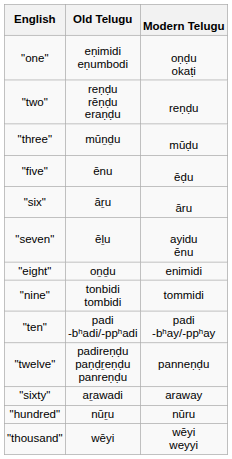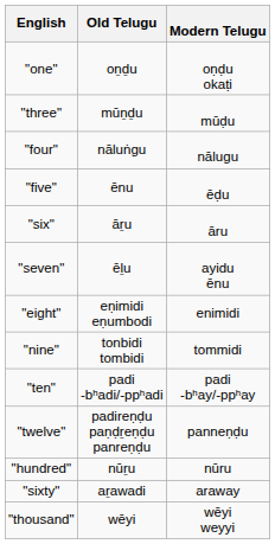 <table class="wikitable" style=text-align:center>
 <tr>
 <th>English</th>
 <th>Old Telugu</th>
 <th><br>Modern Telugu</th>
 </tr>
 <tr>
 <td>"one"</td>
-<td>eṇimidi<br>eṇumbodi</td>
+<td>oṉḏu</td>
 <td><br>oṇḍu<br>okaṭi</td>
-</tr>
-<tr>
-<td>"two"</td>
-<td>reṇḍu<br>rēṇḍu<br>eraṇḍu</td>
-<td><br>reṇḍu</td>
 </tr>
 <tr>
 <td>"three"</td>
 <td>mūṉḏu</td>
 <td><br>mūḍu</td>
+</tr>
+<tr>
+<td>"four"</td>
+<td>nāluṅgu</td>
+<td><br>nālugu</td>
 </tr>
 <tr>
 <td>"five"</td>
 <td>ēnu</td>
 <td><br>ēḍu</td>
 </tr>
 <tr>
 <td>"six"</td>
 <td>āṟu</td>
 <td><br>āru</td>
 </tr>
 <tr>
 <td>"seven"</td>
 <td>ēḻu</td>
 <td><br>ayidu<br>ēnu</td>
 </tr>
 <tr>
 <td>"eight"</td>
-<td>oṉḏu</td>
+<td>eṇimidi<br>eṇumbodi</td>
 <td>enimidi</td>
 </tr>
 <tr>
 <td>"nine"</td>
 <td>tonbidi<br>tombidi</td>
 <td>tommidi</td>
 </tr>
 <tr>
 <td>"ten"</td>
 <td>padi<br>-bʰadi/-ppʰadi</td>
 <td>padi<br>-bʰay/-ppʰay</td>
 </tr>
 <tr>
 <td>"twelve"</td>
 <td>padireṇḍu<br>paṇḍṟeṇḍu<br>panreṇḍu</td>
 <td>panneṇḍu</td>
 </tr>
 <tr>
+<td>"hundred"</td>
+<td>nūṟu</td>
+<td>nūru</td>
+</tr>
+<tr>
 <td>"sixty"</td>
 <td>aṟawadi</td>
 <td>araway</td>
-</tr>
-<tr>
-<td>"hundred"</td>
-<td>nūṟu</td>
-<td>nūru</td>
 </tr>
 <tr>
 <td>"thousand"</td>
 <td>wēyi</td>
 <td>wēyi<br>weyyi</td>
 </tr>
 </table>
